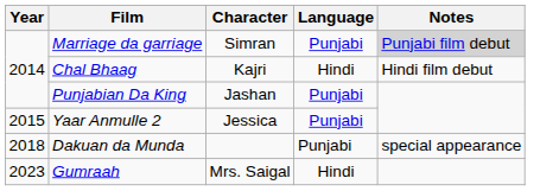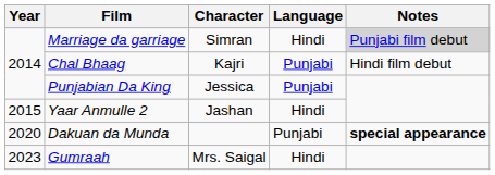 <table class="wikitable">
 <tr>
 <th>Year</th>
 <th>Film</th>
 <th>Character</th>
 <th>Language</th>
 <th>Notes</th>
 </tr>
 <tr>
 <td rowspan="3">2014</td>
 <td><em><a href='#'>Marriage da garriage</a></em></td>
 <td align="center">Simran</td>
-<td align="center"><a href='#'>Punjabi</a></td>
+<td align="center">Hindi</td>
 <td style="background: lightgrey;"><a href='#'>Punjabi film</a> debut</td>
 </tr>
 <tr>
 <td><em><a href='#'>Chal Bhaag</a></em></td>
 <td align="center">Kajri</td>
-<td align="center">Hindi</td>
+<td align="center"><a href='#'>Punjabi</a></td>
 <td>Hindi film debut</td>
 </tr>
 <tr>
 <td><em><a href='#'>Punjabian Da King</a></em></td>
-<td align="center">Jashan</td>
+<td align="center">Jessica</td>
 <td align="center"><a href='#'>Punjabi</a></td>
 </tr>
 <tr>
 <td>2015</td>
 <td><em>Yaar Anmulle 2</em></td>
-<td align="center">Jessica</td>
-<td align="center"><a href='#'>Punjabi</a></td>
+<td align="center">Jashan</td>
+<td align="center">Hindi</td>
 </tr>
 <tr>
-<td>2018</td>
+<td>2020</td>
 <td><em>Dakuan da Munda</em></td>
 <td></td>
 <td>Punjabi</td>
-<td>special appearance</td>
+<td><strong>special appearance</strong></td>
 </tr>
 <tr>
 <td>2023</td>
 <td><em><a href='#'>Gumraah</a></em></td>
 <td align="center">Mrs. Saigal</td>
 <td align="center">Hindi</td>
 <td></td>
 </tr>
 </table>
